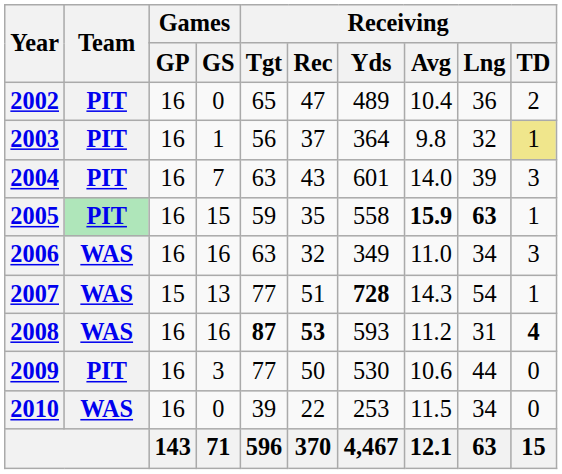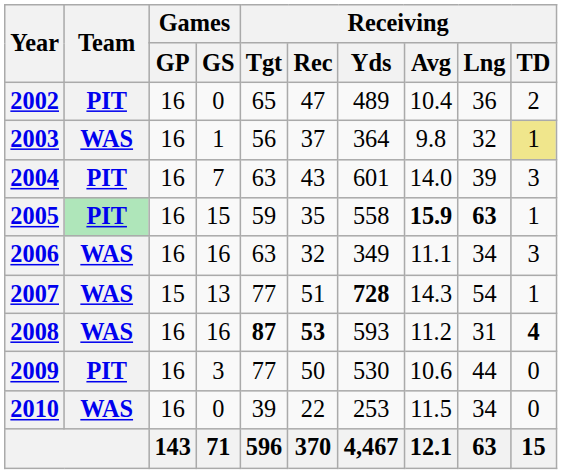 <table class="wikitable" style="text-align:center">
 <tr>
 <th rowspan="2">Year</th>
 <th rowspan="2">Team</th>
 <th colspan="2">Games</th>
 <th colspan="6">Receiving</th>
 </tr>
 <tr>
 <th>GP</th>
 <th>GS</th>
 <th>Tgt</th>
 <th>Rec</th>
 <th>Yds</th>
 <th>Avg</th>
 <th>Lng</th>
 <th>TD</th>
 </tr>
 <tr>
 <th><a href='#'>2002</a></th>
 <th><a href='#'>PIT</a></th>
 <td>16</td>
 <td>0</td>
 <td>65</td>
 <td>47</td>
 <td>489</td>
 <td>10.4</td>
 <td>36</td>
 <td>2</td>
 </tr>
 <tr>
 <th><a href='#'>2003</a></th>
-<th><a href='#'>PIT</a></th>
+<th><a href='#'>WAS</a></th>
 <td>16</td>
 <td>1</td>
 <td>56</td>
 <td>37</td>
 <td>364</td>
 <td>9.8</td>
 <td>32</td>
 <td style="background: khaki;">1</td>
 </tr>
 <tr>
 <th><a href='#'>2004</a></th>
 <th><a href='#'>PIT</a></th>
 <td>16</td>
 <td>7</td>
 <td>63</td>
 <td>43</td>
 <td>601</td>
 <td>14.0</td>
 <td>39</td>
 <td>3</td>
 </tr>
 <tr>
 <th><a href='#'>2005</a></th>
 <th style="background:#afe6ba; width:3em;"><a href='#'>PIT</a></th>
 <td>16</td>
 <td>15</td>
 <td>59</td>
 <td>35</td>
 <td>558</td>
 <td><strong>15.9</strong></td>
 <td><strong>63</strong></td>
 <td>1</td>
 </tr>
 <tr>
 <th><a href='#'>2006</a></th>
 <th><a href='#'>WAS</a></th>
 <td>16</td>
 <td>16</td>
 <td>63</td>
 <td>32</td>
 <td>349</td>
-<td>11.0</td>
+<td>11.1</td>
 <td>34</td>
 <td>3</td>
 </tr>
 <tr>
 <th><a href='#'>2007</a></th>
 <th><a href='#'>WAS</a></th>
 <td>15</td>
 <td>13</td>
 <td>77</td>
 <td>51</td>
 <td><strong>728</strong></td>
 <td>14.3</td>
 <td>54</td>
 <td>1</td>
 </tr>
 <tr>
 <th><a href='#'>2008</a></th>
 <th><a href='#'>WAS</a></th>
 <td>16</td>
 <td>16</td>
 <td><strong>87</strong></td>
 <td><strong>53</strong></td>
 <td>593</td>
 <td>11.2</td>
 <td>31</td>
 <td><strong>4</strong></td>
 </tr>
 <tr>
 <th><a href='#'>2009</a></th>
 <th><a href='#'>PIT</a></th>
 <td>16</td>
 <td>3</td>
 <td>77</td>
 <td>50</td>
 <td>530</td>
 <td>10.6</td>
 <td>44</td>
 <td>0</td>
 </tr>
 <tr>
 <th><a href='#'>2010</a></th>
 <th><a href='#'>WAS</a></th>
 <td>16</td>
 <td>0</td>
 <td>39</td>
 <td>22</td>
 <td>253</td>
 <td>11.5</td>
 <td>34</td>
 <td>0</td>
 </tr>
 <tr>
 <th colspan="2"></th>
 <th>143</th>
 <th>71</th>
 <th>596</th>
 <th>370</th>
 <th>4,467</th>
 <th>12.1</th>
 <th>63</th>
 <th>15</th>
 </tr>
 </table>
